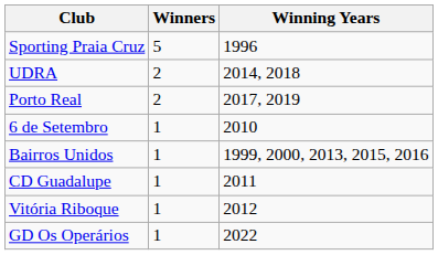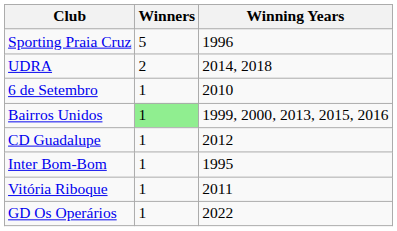 <table class="wikitable">
 <tr>
 <th>Club</th>
 <th>Winners</th>
 <th>Winning Years</th>
 </tr>
 <tr>
 <td><a href='#'>Sporting Praia Cruz</a></td>
 <td>5</td>
 <td>1996</td>
 </tr>
 <tr>
 <td><a href='#'>UDRA</a></td>
 <td>2</td>
 <td>2014, 2018</td>
 </tr>
 <tr>
-<td><a href='#'>Porto Real</a></td>
-<td>2</td>
-<td>2017, 2019</td>
-</tr>
-<tr>
 <td><a href='#'>6 de Setembro</a></td>
 <td>1</td>
 <td>2010</td>
 </tr>
 <tr>
 <td><a href='#'>Bairros Unidos</a></td>
-<td>1</td>
+<td style="background: lightgreen;">1</td>
 <td>1999, 2000, 2013, 2015, 2016</td>
 </tr>
 <tr>
 <td><a href='#'>CD Guadalupe</a></td>
 <td>1</td>
-<td>2011</td>
+<td>2012</td>
+</tr>
+<tr>
+<td><a href='#'>Inter Bom-Bom</a></td>
+<td>1</td>
+<td>1995</td>
 </tr>
 <tr>
 <td><a href='#'>Vitória Riboque</a></td>
 <td>1</td>
-<td>2012</td>
+<td>2011</td>
 </tr>
 <tr>
 <td><a href='#'>GD Os Operários</a></td>
 <td>1</td>
 <td>2022</td>
 </tr>
 </table>
